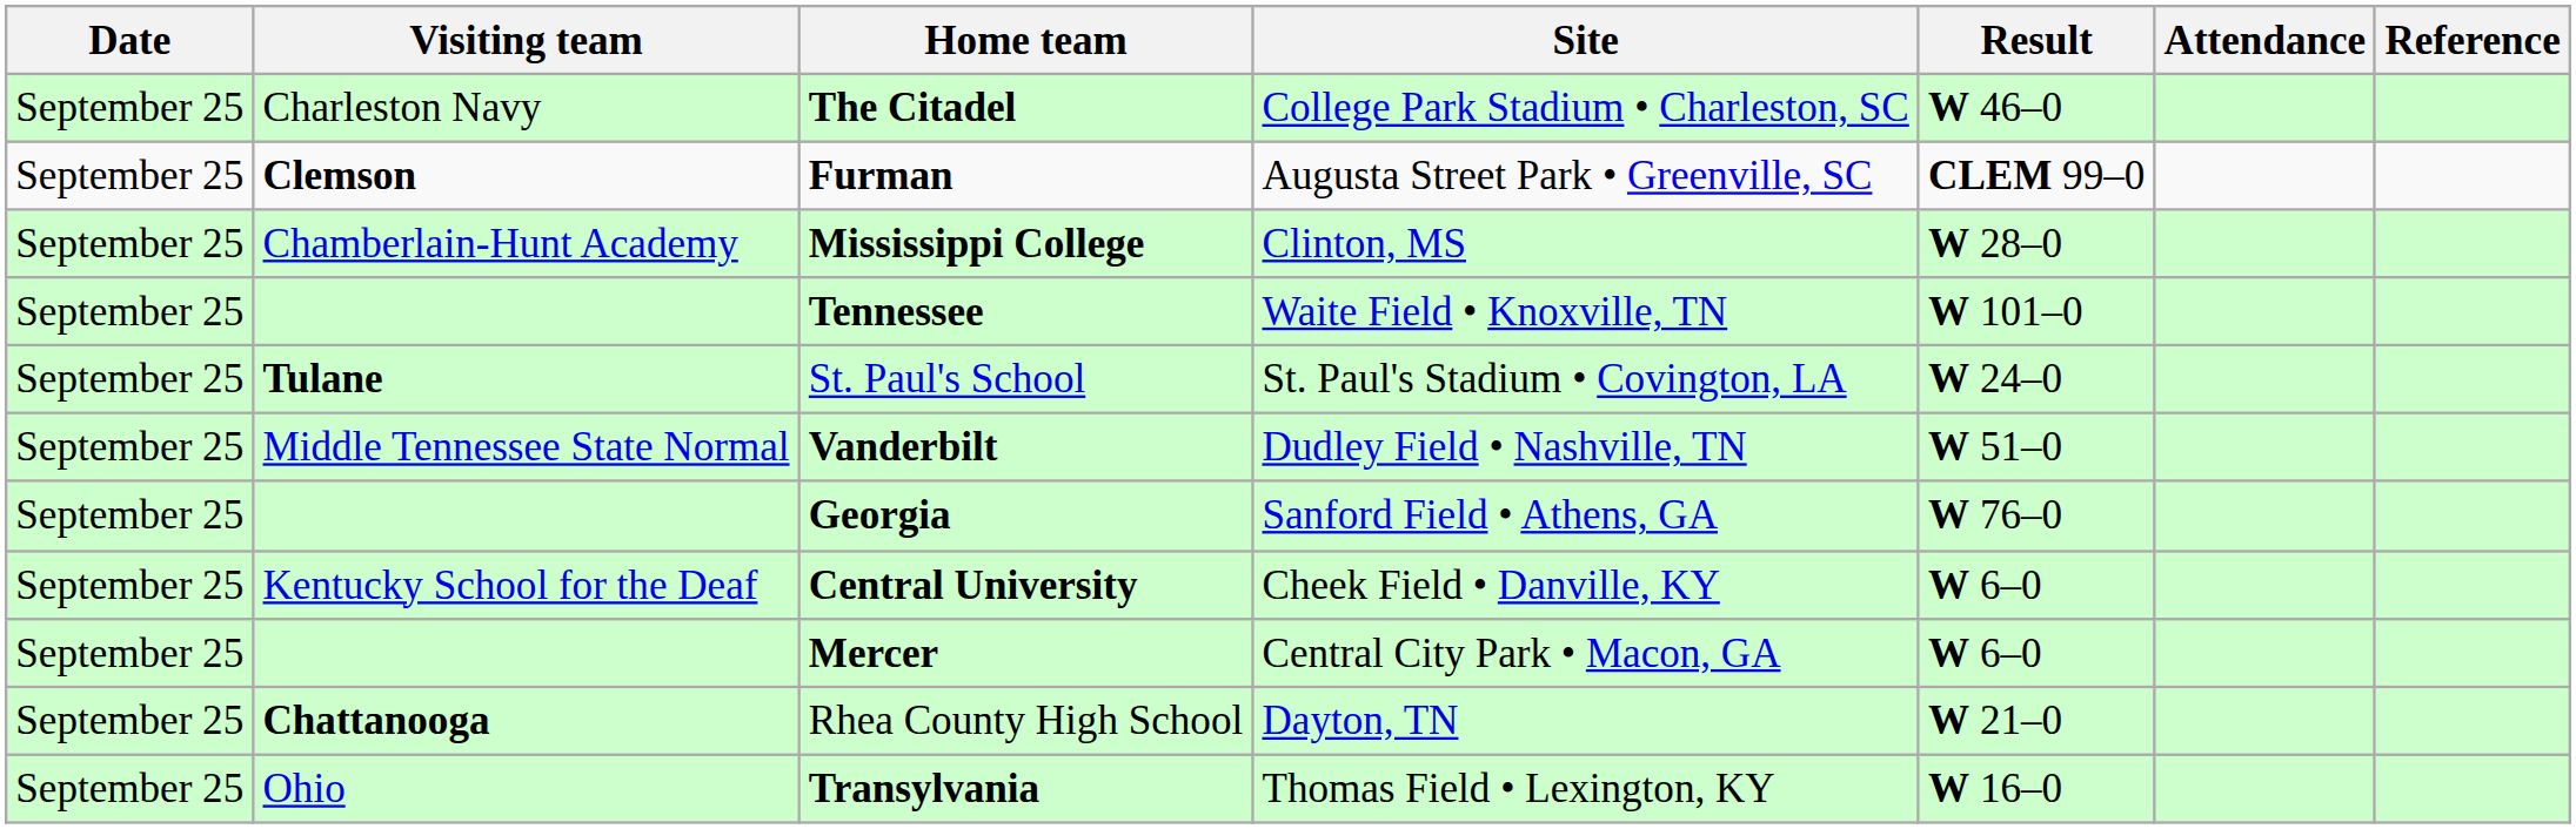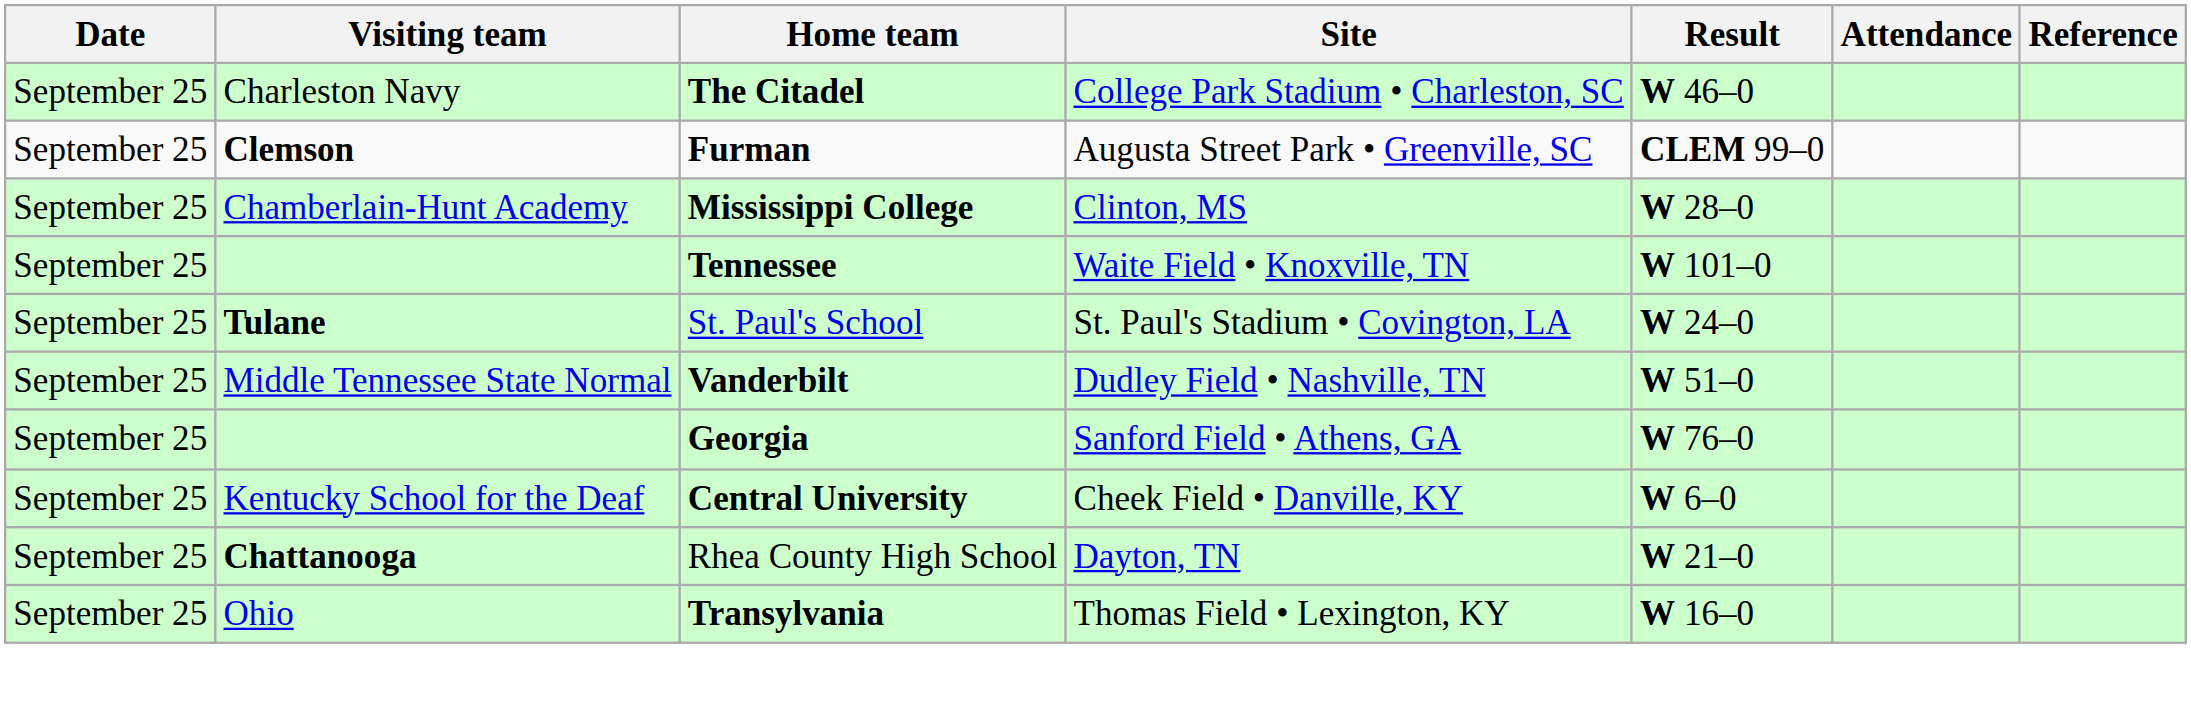 <table class="wikitable" style="font-size:95%;">
 <tr>
 <th>Date</th>
 <th>Visiting team</th>
 <th>Home team</th>
 <th>Site</th>
 <th>Result</th>
 <th>Attendance</th>
 <th class="unsortable">Reference</th>
 </tr>
 <tr bgcolor=ccffcc>
 <td>September 25</td>
 <td>Charleston Navy</td>
 <td><strong>The Citadel</strong></td>
 <td><a href='#'>College Park Stadium</a> • <a href='#'>Charleston, SC</a></td>
 <td><strong>W</strong> 46–0</td>
 <td></td>
 <td></td>
 </tr>
 <tr bgcolor=>
 <td>September 25</td>
 <td><strong>Clemson</strong></td>
 <td><strong>Furman</strong></td>
 <td>Augusta Street Park • <a href='#'>Greenville, SC</a></td>
 <td><strong>CLEM</strong> 99–0</td>
 <td></td>
 <td></td>
 </tr>
 <tr bgcolor=ccffcc>
 <td>September 25</td>
 <td><a href='#'>Chamberlain-Hunt Academy</a></td>
 <td><strong>Mississippi College</strong></td>
 <td><a href='#'>Clinton, MS</a></td>
 <td><strong>W</strong> 28–0</td>
 <td></td>
 <td></td>
 </tr>
 <tr bgcolor=ccffcc>
 <td>September 25</td>
 <td></td>
 <td><strong>Tennessee</strong></td>
 <td><a href='#'>Waite Field</a> • <a href='#'>Knoxville, TN</a></td>
 <td><strong>W</strong> 101–0</td>
 <td></td>
 <td></td>
 </tr>
 <tr bgcolor=ccffcc>
 <td>September 25</td>
 <td><strong>Tulane</strong></td>
 <td><a href='#'>St. Paul's School</a></td>
 <td>St. Paul's Stadium • <a href='#'>Covington, LA</a></td>
 <td><strong>W</strong> 24–0</td>
 <td></td>
 <td></td>
 </tr>
 <tr bgcolor=ccffcc>
 <td>September 25</td>
 <td><a href='#'>Middle Tennessee State Normal</a></td>
 <td><strong>Vanderbilt</strong></td>
 <td><a href='#'>Dudley Field</a> • <a href='#'>Nashville, TN</a></td>
 <td><strong>W</strong> 51–0</td>
 <td></td>
 <td></td>
 </tr>
 <tr bgcolor=ccffcc>
 <td>September 25</td>
 <td></td>
 <td><strong>Georgia</strong></td>
 <td><a href='#'>Sanford Field</a> • <a href='#'>Athens, GA</a></td>
 <td><strong>W</strong> 76–0</td>
 <td></td>
 <td></td>
 </tr>
 <tr bgcolor=ccffcc>
 <td>September 25</td>
 <td><a href='#'>Kentucky School for the Deaf</a></td>
 <td><strong>Central University</strong></td>
 <td>Cheek Field • <a href='#'>Danville, KY</a></td>
 <td><strong>W</strong> 6–0</td>
 <td></td>
 <td></td>
 </tr>
 <tr bgcolor=ccffcc>
 <td>September 25</td>
-<td></td>
-<td><strong>Mercer</strong></td>
-<td>Central City Park • <a href='#'>Macon, GA</a></td>
-<td><strong>W</strong> 6–0</td>
-<td></td>
-<td></td>
-</tr>
-<tr bgcolor=ccffcc>
-<td>September 25</td>
 <td><strong>Chattanooga</strong></td>
 <td>Rhea County High School</td>
 <td><a href='#'>Dayton, TN</a></td>
 <td><strong>W</strong> 21–0</td>
 <td></td>
 <td></td>
 </tr>
 <tr bgcolor=ccffcc>
 <td>September 25</td>
 <td><a href='#'>Ohio</a></td>
 <td><strong>Transylvania</strong></td>
 <td>Thomas Field • Lexington, KY</td>
 <td><strong>W</strong> 16–0</td>
 <td></td>
 <td></td>
 </tr>
 </table>
